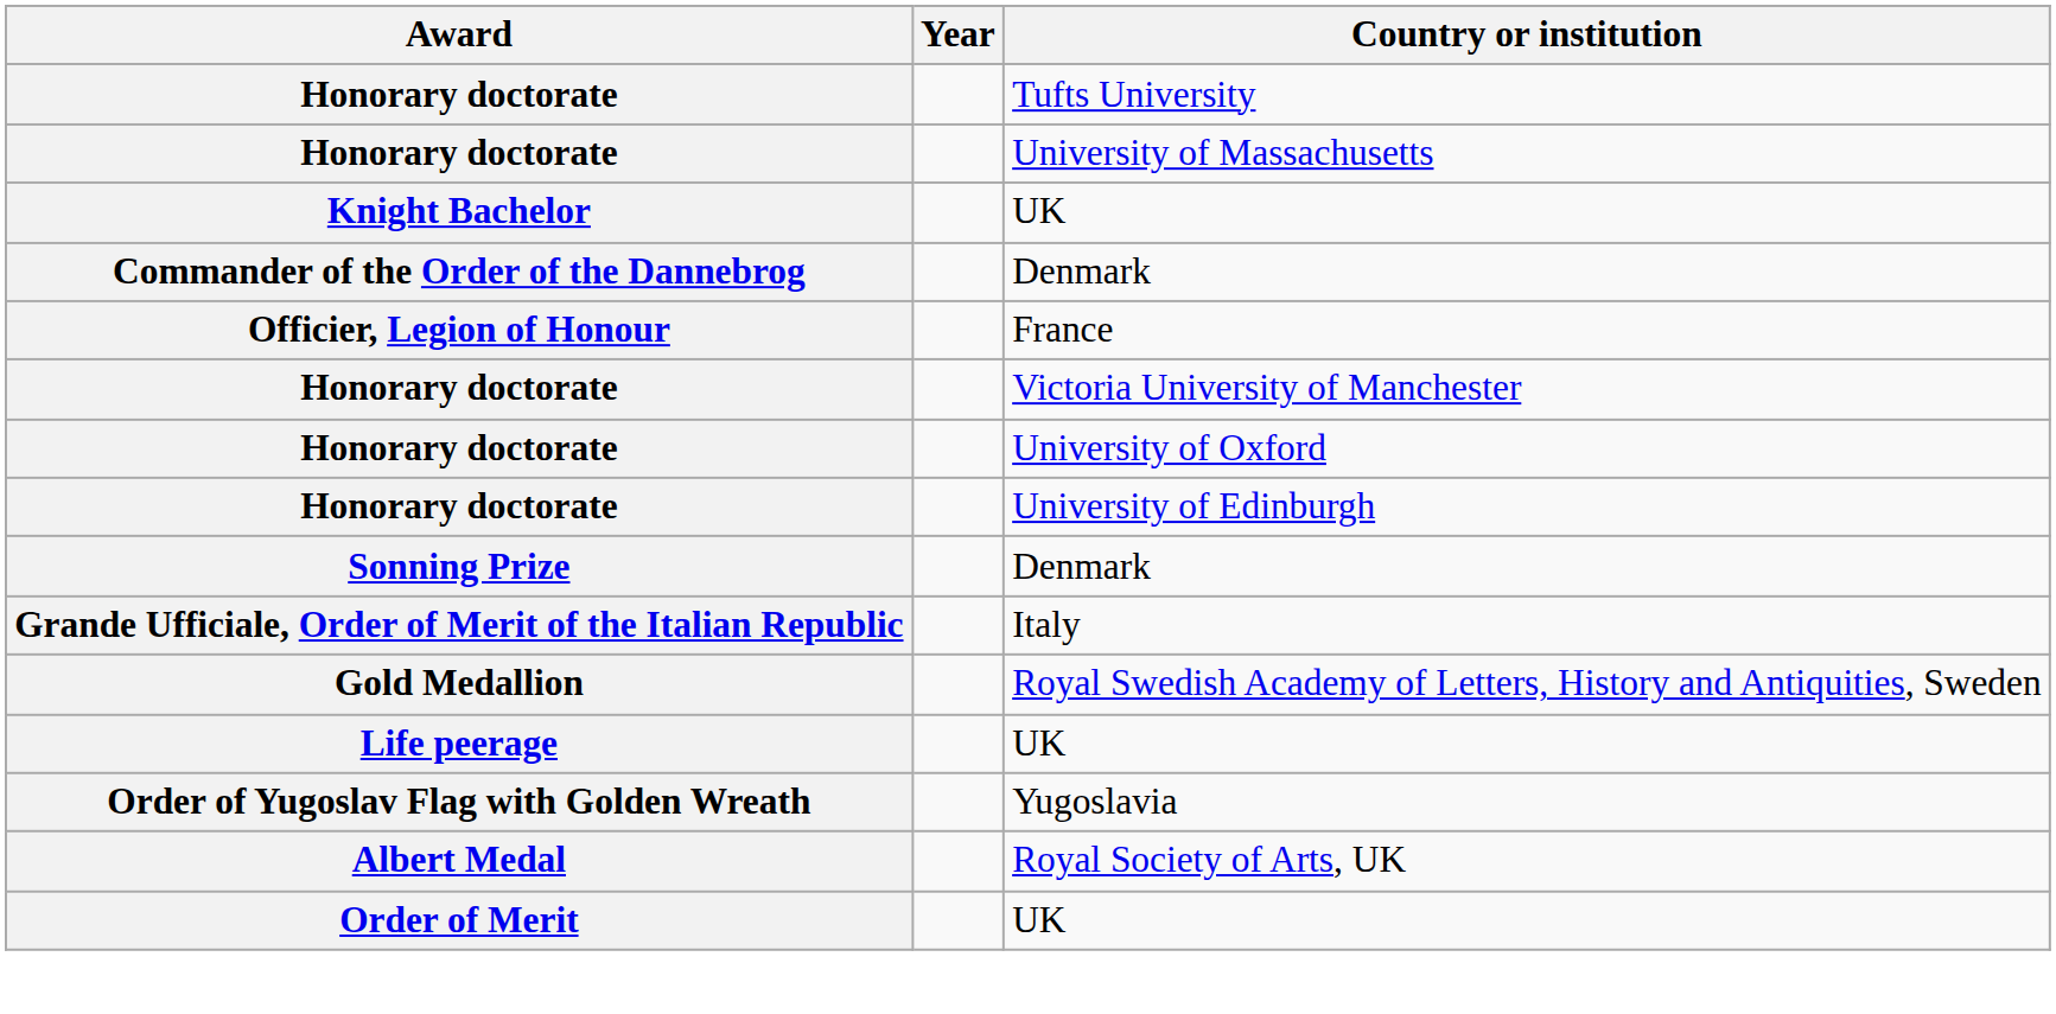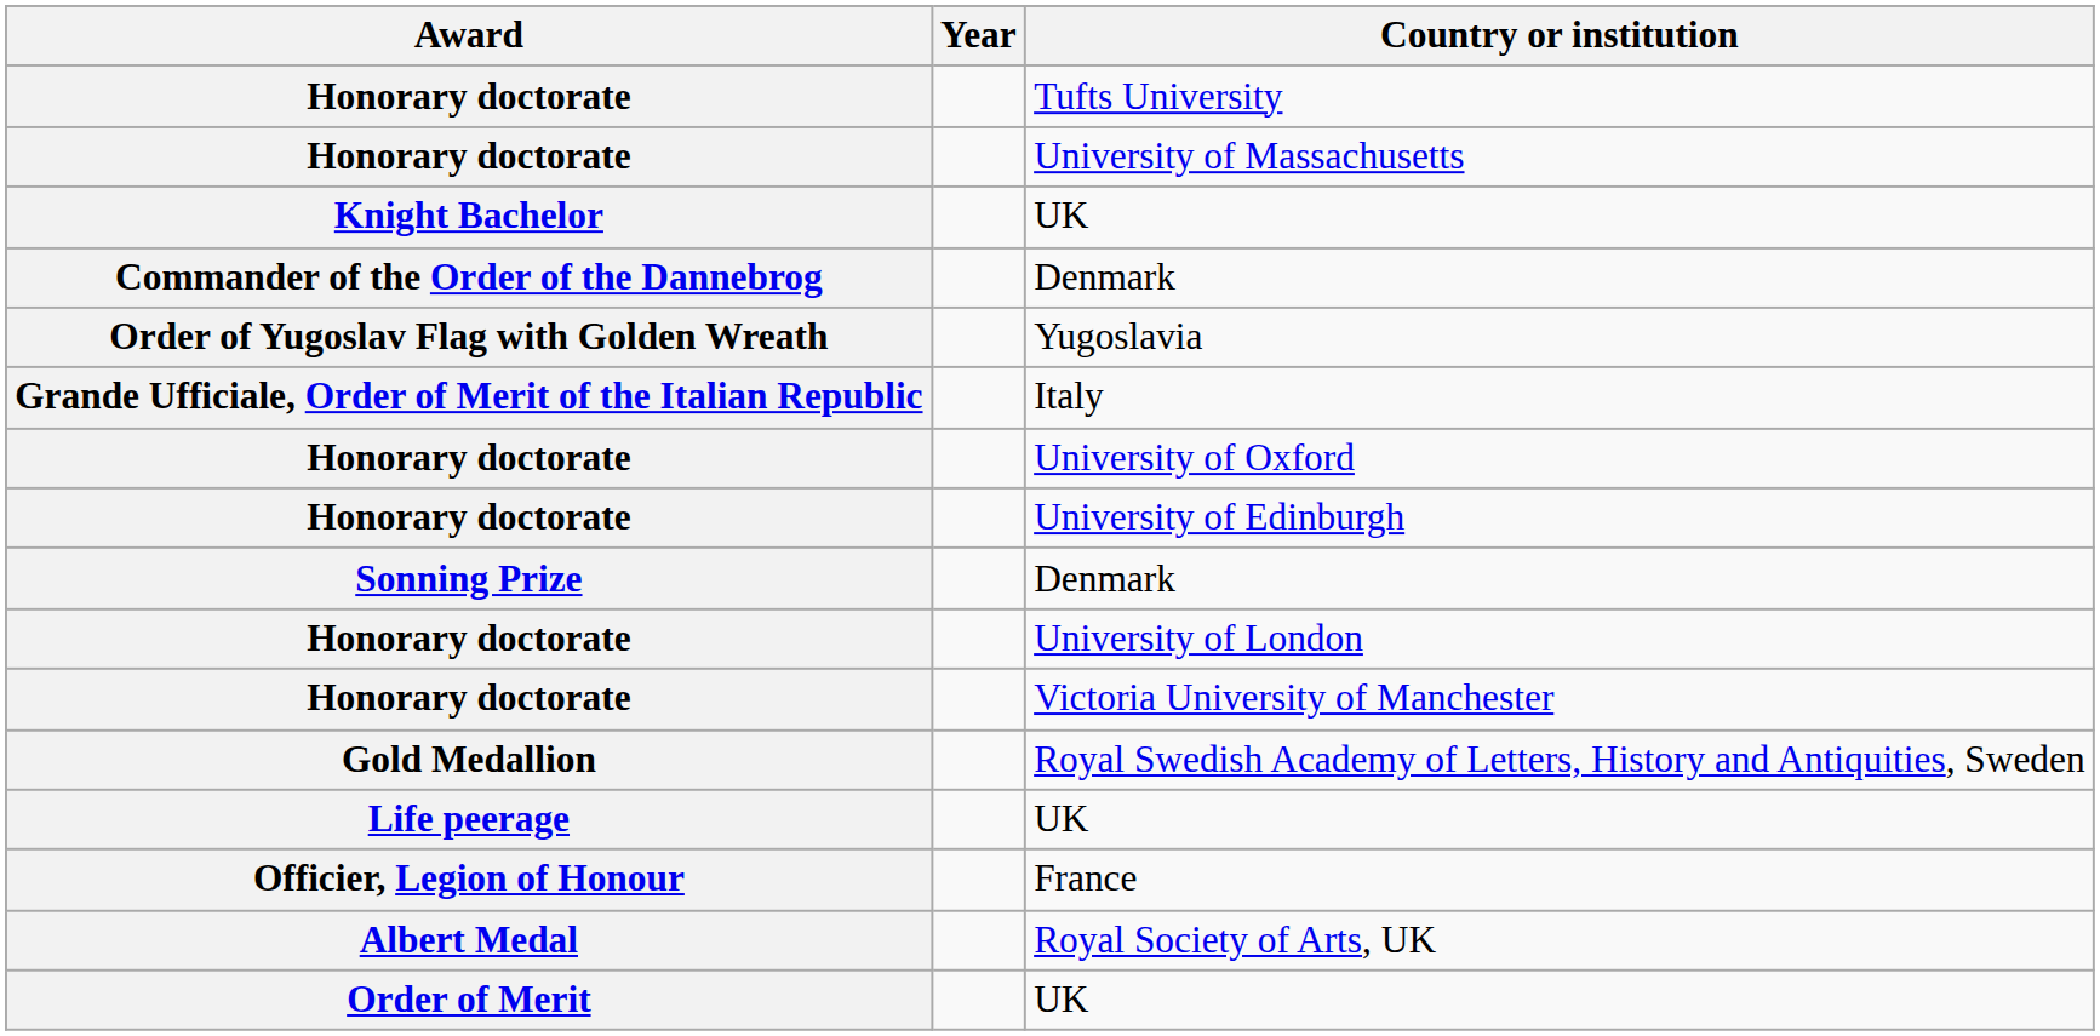 <table class="wikitable plainrowheaders sortable" style="margin-right: 0;">
 <tr>
 <th scope="col">Award</th>
 <th scope="col">Year</th>
 <th scope="col">Country or institution</th>
 </tr>
 <tr>
 <th scope="row">Honorary doctorate</th>
 <td></td>
 <td><a href='#'>Tufts University</a></td>
 </tr>
 <tr>
 <th scope="row">Honorary doctorate</th>
 <td></td>
 <td><a href='#'>University of Massachusetts</a></td>
 </tr>
 <tr>
 <th scope="row"><a href='#'>Knight Bachelor</a></th>
 <td></td>
 <td>UK</td>
 </tr>
 <tr>
 <th scope="row">Commander of the <a href='#'>Order of the Dannebrog</a></th>
 <td></td>
 <td>Denmark</td>
 </tr>
 <tr>
-<th scope="row">Officier, <a href='#'>Legion of Honour</a></th>
+<th scope="row">Order of Yugoslav Flag with Golden Wreath</th>
 <td></td>
-<td>France</td>
+<td>Yugoslavia</td>
 </tr>
 <tr>
-<th scope="row">Honorary doctorate</th>
+<th scope="row">Grande Ufficiale, <a href='#'>Order of Merit of the Italian Republic</a></th>
 <td></td>
-<td><a href='#'>Victoria University of Manchester</a></td>
+<td>Italy</td>
 </tr>
 <tr>
 <th scope="row">Honorary doctorate</th>
 <td></td>
 <td><a href='#'>University of Oxford</a></td>
 </tr>
 <tr>
 <th scope="row">Honorary doctorate</th>
 <td></td>
 <td><a href='#'>University of Edinburgh</a></td>
 </tr>
 <tr>
 <th scope="row"><a href='#'>Sonning Prize</a></th>
 <td></td>
 <td>Denmark</td>
 </tr>
 <tr>
-<th scope="row">Grande Ufficiale, <a href='#'>Order of Merit of the Italian Republic</a></th>
+<th scope="row">Honorary doctorate</th>
 <td></td>
-<td>Italy</td>
+<td><a href='#'>University of London</a></td>
+</tr>
+<tr>
+<th scope="row">Honorary doctorate</th>
+<td></td>
+<td><a href='#'>Victoria University of Manchester</a></td>
 </tr>
 <tr>
 <th scope="row">Gold Medallion</th>
 <td></td>
 <td><a href='#'>Royal Swedish Academy of Letters, History and Antiquities</a>, Sweden</td>
 </tr>
 <tr>
 <th scope="row"><a href='#'>Life peerage</a></th>
 <td></td>
 <td>UK</td>
 </tr>
 <tr>
-<th scope="row">Order of Yugoslav Flag with Golden Wreath</th>
+<th scope="row">Officier, <a href='#'>Legion of Honour</a></th>
 <td></td>
-<td>Yugoslavia</td>
+<td>France</td>
 </tr>
 <tr>
 <th scope="row"><a href='#'>Albert Medal</a></th>
 <td></td>
 <td><a href='#'>Royal Society of Arts</a>, UK</td>
 </tr>
 <tr>
 <th scope="row"><a href='#'>Order of Merit</a></th>
 <td></td>
 <td>UK</td>
 </tr>
 </table>
